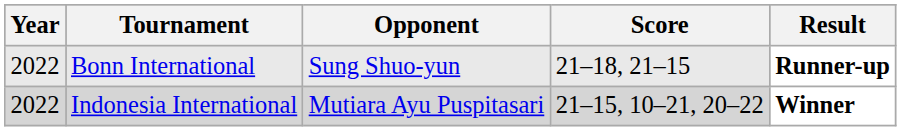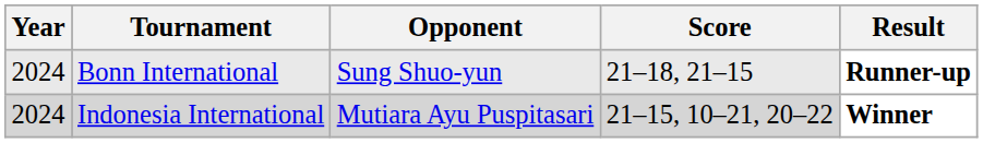 <table class="sortable wikitable" style="font-size: 90%;">
 <tr>
 <th>Year</th>
 <th>Tournament</th>
 <th>Opponent</th>
 <th>Score</th>
 <th>Result</th>
 </tr>
 <tr style="background:#E9E9E9">
-<td align="center">2022</td>
+<td align="center">2024</td>
 <td align="left"><a href='#'>Bonn International</a></td>
 <td align="left"> <a href='#'>Sung Shuo-yun</a></td>
 <td align="left">21–18, 21–15</td>
 <td style="text-align:left; background:white"> <strong>Runner-up</strong></td>
 </tr>
 <tr style="background:#D5D5D5">
-<td align="center">2022</td>
+<td align="center">2024</td>
 <td align="left"><a href='#'>Indonesia International</a></td>
 <td align="left"> <a href='#'>Mutiara Ayu Puspitasari</a></td>
 <td align="left">21–15, 10–21, 20–22</td>
 <td style="text-align:left; background:white"> <strong>Winner</strong></td>
 </tr>
 </table>
